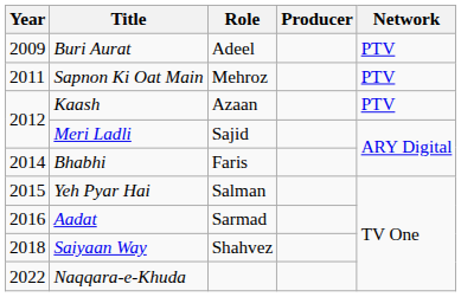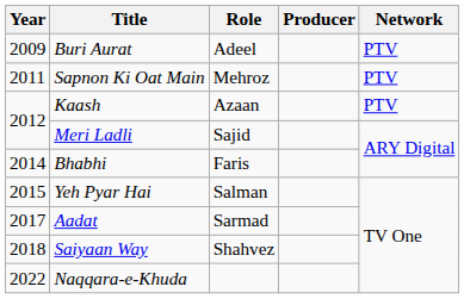 <table class="wikitable sortable plainrowheaders">
 <tr style="text-align:center;">
 <th scope="col">Year</th>
 <th scope="col">Title</th>
 <th scope="col">Role</th>
 <th>Producer</th>
 <th scope="col">Network</th>
 </tr>
 <tr>
 <td>2009</td>
 <td><em>Buri Aurat</em></td>
 <td>Adeel</td>
 <td></td>
 <td><a href='#'>PTV</a></td>
 </tr>
 <tr>
 <td>2011</td>
 <td><em>Sapnon Ki Oat Main</em></td>
 <td>Mehroz</td>
 <td></td>
 <td><a href='#'>PTV</a></td>
 </tr>
 <tr>
 <td rowspan="2">2012</td>
 <td><em>Kaash</em></td>
 <td>Azaan</td>
 <td></td>
 <td><a href='#'>PTV</a></td>
 </tr>
 <tr>
 <td><em><a href='#'>Meri Ladli</a></em></td>
 <td>Sajid</td>
 <td></td>
 <td rowspan="2"><a href='#'>ARY Digital</a></td>
 </tr>
 <tr>
 <td>2014</td>
 <td><em>Bhabhi</em></td>
 <td>Faris</td>
 <td></td>
 </tr>
 <tr>
 <td>2015</td>
 <td><em>Yeh Pyar Hai</em></td>
 <td>Salman</td>
 <td></td>
 <td rowspan="4">TV One</td>
 </tr>
 <tr>
-<td>2016</td>
+<td>2017</td>
 <td><em><a href='#'>Aadat</a></em></td>
 <td>Sarmad</td>
 <td></td>
 </tr>
 <tr>
 <td>2018</td>
 <td><em><a href='#'>Saiyaan Way</a></em></td>
 <td>Shahvez</td>
 <td></td>
 </tr>
 <tr>
 <td>2022</td>
 <td><em>Naqqara-e-Khuda</em></td>
 <td></td>
 <td></td>
 </tr>
 </table>
